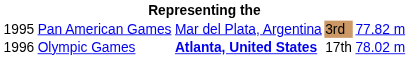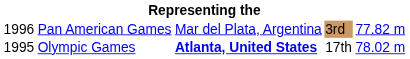 <table>
 <tr>
 <th colspan="5">Representing the </th>
 </tr>
 <tr>
-<td>1995</td>
+<td>1996</td>
 <td><a href='#'>Pan American Games</a></td>
 <td><a href='#'>Mar del Plata, Argentina</a></td>
 <td bgcolor="cc9966">3rd</td>
 <td><a href='#'>77.82 m</a></td>
 </tr>
 <tr>
-<td>1996</td>
+<td>1995</td>
 <td><a href='#'>Olympic Games</a></td>
 <td><strong><a href='#'>Atlanta, United States</a></strong></td>
 <td>17th</td>
 <td><a href='#'>78.02 m</a></td>
 </tr>
 </table>
